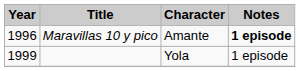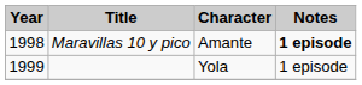 <table class="wikitable" style="font-size:90%;">
 <tr>
 <th style="background: #CCCCCC;">Year</th>
 <th style="background: #CCCCCC;">Title</th>
 <th style="background: #CCCCCC;">Character</th>
 <th style="background: #CCCCCC;">Notes</th>
 </tr>
 <tr>
-<td>1996</td>
+<td>1998</td>
 <td><em>Maravillas 10 y pico</em></td>
 <td>Amante</td>
 <td><strong>1 episode</strong></td>
 </tr>
 <tr>
 <td>1999</td>
 <td><em></em></td>
 <td>Yola</td>
 <td>1 episode</td>
 </tr>
 <tr>
 </tr>
 </table>
